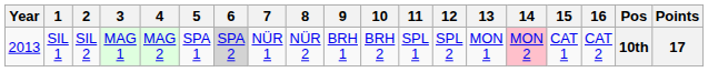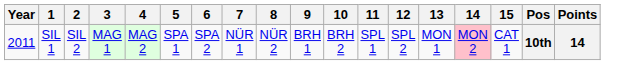 <table class="wikitable" style="text-align:center; font-size:85%">
 <tr>
 <th>Year</th>
 <th>1</th>
 <th>2</th>
 <th>3</th>
 <th>4</th>
 <th>5</th>
 <th>6</th>
 <th>7</th>
 <th>8</th>
 <th>9</th>
 <th>10</th>
 <th>11</th>
 <th>12</th>
 <th>13</th>
 <th>14</th>
 <th>15</th>
-<th>16</th>
 <th>Pos</th>
 <th>Points</th>
 </tr>
 <tr>
-<td><a href='#'>2013</a></td>
+<td><a href='#'>2011</a></td>
 <td><a href='#'>SIL<br>1</a></td>
 <td><a href='#'>SIL<br>2</a></td>
 <td style="background:#DFFFDF;"><a href='#'>MAG<br>1</a><br></td>
 <td style="background:#DFFFDF;"><a href='#'>MAG<br>2</a><br></td>
 <td><a href='#'>SPA<br>1</a></td>
-<td style="background: lightgrey;"><a href='#'>SPA<br>2</a></td>
+<td><a href='#'>SPA<br>2</a></td>
 <td><a href='#'>NÜR<br>1</a></td>
 <td><a href='#'>NÜR<br>2</a></td>
 <td><a href='#'>BRH<br>1</a></td>
 <td><a href='#'>BRH<br>2</a></td>
 <td><a href='#'>SPL<br>1</a></td>
 <td><a href='#'>SPL<br>2</a></td>
 <td><a href='#'>MON<br>1</a></td>
 <td style="background: pink;"><a href='#'>MON<br>2</a></td>
 <td><a href='#'>CAT<br>1</a></td>
-<td><a href='#'>CAT<br>2</a></td>
 <th>10th</th>
-<th>17</th>
+<th>14</th>
 </tr>
 </table>
